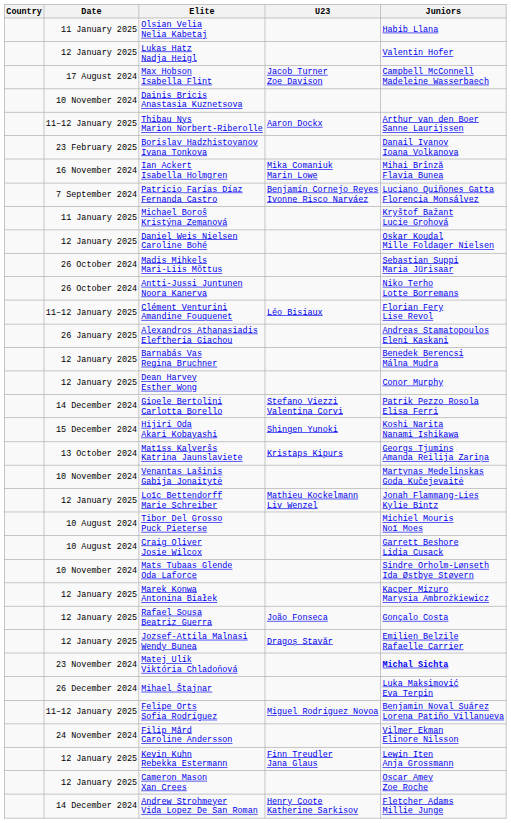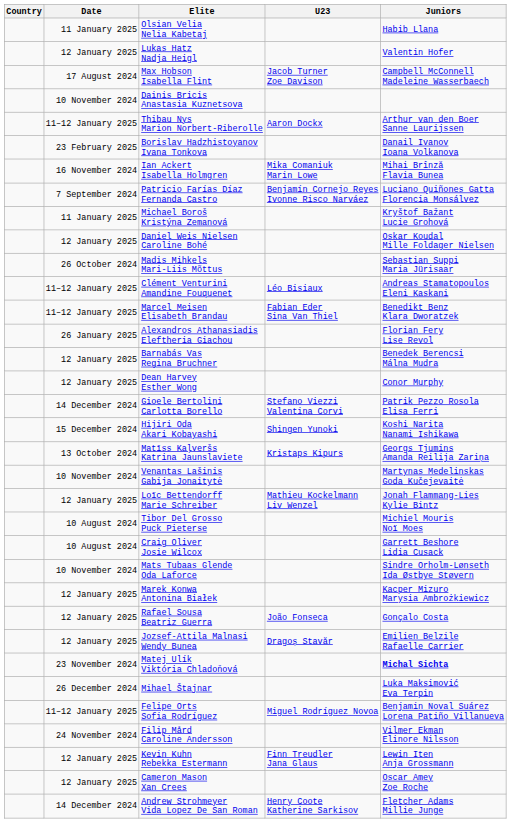 <table class="wikitable">
 <tr>
 <th>Country</th>
 <th>Date</th>
 <th>Elite</th>
 <th>U23</th>
 <th>Juniors</th>
 </tr>
 <tr>
 <td></td>
 <td align=right>11 January 2025</td>
 <td><a href='#'>Olsian Velia</a><br><a href='#'>Nelia Kabetaj</a></td>
 <td></td>
 <td><a href='#'>Habib Llana</a></td>
 </tr>
 <tr>
 <td></td>
 <td align=right>12 January 2025</td>
 <td><a href='#'>Lukas Hatz</a><br><a href='#'>Nadja Heigl</a></td>
 <td></td>
 <td><a href='#'>Valentin Hofer</a><br></td>
 </tr>
 <tr>
 <td></td>
 <td align=right>17 August 2024</td>
 <td><a href='#'>Max Hobson</a><br><a href='#'>Isabella Flint</a></td>
 <td><a href='#'>Jacob Turner</a><br><a href='#'>Zoe Davison</a></td>
 <td><a href='#'>Campbell McConnell</a><br><a href='#'>Madeleine Wasserbaech</a></td>
 </tr>
 <tr>
 <td></td>
 <td align=right>10 November 2024</td>
 <td><a href='#'>Dainis Bricis</a><br><a href='#'>Anastasia Kuznetsova</a></td>
 <td></td>
 <td></td>
 </tr>
 <tr>
 <td></td>
 <td align=right>11–12 January 2025</td>
 <td><a href='#'>Thibau Nys</a><br><a href='#'>Marion Norbert-Riberolle</a></td>
 <td><a href='#'>Aaron Dockx</a></td>
 <td><a href='#'>Arthur van den Boer</a><br><a href='#'>Sanne Laurijssen</a></td>
 </tr>
 <tr>
 <td></td>
 <td align=right>23 February 2025</td>
 <td><a href='#'>Borislav Hadzhistoyanov</a><br><a href='#'>Ivana Tonkova</a></td>
 <td></td>
 <td><a href='#'>Danail Ivanov</a><br><a href='#'>Ioana Volkanova</a></td>
 </tr>
 <tr>
 <td></td>
 <td align=right>16 November 2024</td>
 <td><a href='#'>Ian Ackert</a><br><a href='#'>Isabella Holmgren</a></td>
 <td><a href='#'>Mika Comaniuk</a><br><a href='#'>Marin Lowe</a></td>
 <td><a href='#'>Mihai Brînză</a><br><a href='#'>Flavia Bunea</a></td>
 </tr>
 <tr>
 <td></td>
 <td align=right>7 September 2024</td>
 <td><a href='#'>Patricio Farías Díaz</a><br><a href='#'>Fernanda Castro</a></td>
 <td><a href='#'>Benjamín Cornejo Reyes</a><br><a href='#'>Ivonne Risco Narváez</a></td>
 <td><a href='#'>Luciano Quiñones Gatta</a><br><a href='#'>Florencia Monsálvez</a></td>
 </tr>
 <tr>
 <td></td>
 <td align=right>11 January 2025</td>
 <td><a href='#'>Michael Boroš</a><br><a href='#'>Kristýna Zemanová</a></td>
 <td></td>
 <td><a href='#'>Kryštof Bažant</a><br><a href='#'>Lucie Grohová</a></td>
 </tr>
 <tr>
 <td></td>
 <td align=right>12 January 2025</td>
 <td><a href='#'>Daniel Weis Nielsen</a><br><a href='#'>Caroline Bohé</a></td>
 <td></td>
 <td><a href='#'>Oskar Koudal</a><br><a href='#'>Mille Foldager Nielsen</a></td>
 </tr>
 <tr>
 <td></td>
 <td align=right>26 October 2024</td>
 <td><a href='#'>Madis Mihkels</a><br><a href='#'>Mari-Liis Mõttus</a></td>
 <td></td>
 <td><a href='#'>Sebastian Suppi</a><br><a href='#'>Maria Jürisaar</a></td>
 </tr>
 <tr>
 <td></td>
-<td align=right>26 October 2024</td>
-<td><a href='#'>Antti-Jussi Juntunen</a><br><a href='#'>Noora Kanerva</a></td>
-<td></td>
-<td><a href='#'>Niko Terho</a><br><a href='#'>Lotte Borremans</a></td>
+<td align=right>11–12 January 2025</td>
+<td><a href='#'>Clément Venturini</a><br><a href='#'>Amandine Fouquenet</a></td>
+<td><a href='#'>Léo Bisiaux</a></td>
+<td><a href='#'>Andreas Stamatopoulos</a><br><a href='#'>Eleni Kaskani</a></td>
 </tr>
 <tr>
 <td></td>
 <td align=right>11–12 January 2025</td>
-<td><a href='#'>Clément Venturini</a><br><a href='#'>Amandine Fouquenet</a></td>
-<td><a href='#'>Léo Bisiaux</a></td>
-<td><a href='#'>Florian Fery</a><br><a href='#'>Lise Revol</a></td>
+<td><a href='#'>Marcel Meisen</a><br><a href='#'>Elisabeth Brandau</a></td>
+<td><a href='#'>Fabian Eder</a><br><a href='#'>Sina Van Thiel</a></td>
+<td><a href='#'>Benedikt Benz</a><br><a href='#'>Klara Dworatzek</a></td>
 </tr>
 <tr>
 <td></td>
 <td align=right>26 January 2025</td>
 <td><a href='#'>Alexandros Athanasiadis</a><br><a href='#'>Eleftheria Giachou</a></td>
 <td></td>
-<td><a href='#'>Andreas Stamatopoulos</a><br><a href='#'>Eleni Kaskani</a></td>
+<td><a href='#'>Florian Fery</a><br><a href='#'>Lise Revol</a></td>
 </tr>
 <tr>
 <td></td>
 <td align=right>12 January 2025</td>
 <td><a href='#'>Barnabás Vas</a><br><a href='#'>Regina Bruchner</a></td>
 <td></td>
 <td><a href='#'>Benedek Berencsi</a><br><a href='#'>Málna Mudra</a></td>
 </tr>
 <tr>
 <td></td>
 <td align=right>12 January 2025</td>
 <td><a href='#'>Dean Harvey</a><br><a href='#'>Esther Wong</a></td>
 <td></td>
 <td><a href='#'>Conor Murphy</a></td>
 </tr>
 <tr>
 <td></td>
 <td align=right>14 December 2024</td>
 <td><a href='#'>Gioele Bertolini</a><br><a href='#'>Carlotta Borello</a></td>
 <td><a href='#'>Stefano Viezzi</a><br><a href='#'>Valentina Corvi</a></td>
 <td><a href='#'>Patrik Pezzo Rosola</a><br><a href='#'>Elisa Ferri</a></td>
 </tr>
 <tr>
 <td></td>
 <td align=right>15 December 2024</td>
 <td><a href='#'>Hijiri Oda</a><br><a href='#'>Akari Kobayashi</a></td>
 <td><a href='#'>Shingen Yunoki</a></td>
 <td><a href='#'>Koshi Narita</a><br><a href='#'>Nanami Ishikawa</a></td>
 </tr>
 <tr>
 <td></td>
 <td align=right>13 October 2024</td>
 <td><a href='#'>Matīss Kaļveršs</a><br><a href='#'>Katrina Jaunslaviete</a></td>
 <td><a href='#'>Kristaps Kipurs</a></td>
 <td><a href='#'>Georgs Tjumins</a><br><a href='#'>Amanda Reilija Zariņa</a></td>
 </tr>
 <tr>
 <td></td>
 <td align=right>10 November 2024</td>
 <td><a href='#'>Venantas Lašinis</a><br><a href='#'>Gabija Jonaitytė</a></td>
 <td></td>
 <td><a href='#'>Martynas Medelinskas</a><br><a href='#'>Goda Kučejevaitė</a></td>
 </tr>
 <tr>
 <td></td>
 <td align=right>12 January 2025</td>
 <td><a href='#'>Loïc Bettendorff</a><br><a href='#'>Marie Schreiber</a></td>
 <td><a href='#'>Mathieu Kockelmann</a><br><a href='#'>Liv Wenzel</a></td>
 <td><a href='#'>Jonah Flammang-Lies</a><br><a href='#'>Kylie Bintz</a></td>
 </tr>
 <tr>
 <td></td>
 <td align=right>10 August 2024</td>
 <td><a href='#'>Tibor Del Grosso</a><br><a href='#'>Puck Pieterse</a></td>
 <td></td>
 <td><a href='#'>Michiel Mouris</a><br><a href='#'>Noï Moes</a></td>
 </tr>
 <tr>
 <td></td>
 <td align=right>10 August 2024</td>
 <td><a href='#'>Craig Oliver</a><br><a href='#'>Josie Wilcox</a></td>
 <td></td>
 <td><a href='#'>Garrett Beshore</a><br><a href='#'>Lidia Cusack</a></td>
 </tr>
 <tr>
 <td></td>
 <td align=right>10 November 2024</td>
 <td><a href='#'>Mats Tubaas Glende</a><br><a href='#'>Oda Laforce</a></td>
 <td></td>
 <td><a href='#'>Sindre Orholm-Lønseth</a><br><a href='#'>Ida Østbye Støvern</a></td>
 </tr>
 <tr>
 <td></td>
 <td align=right>12 January 2025</td>
 <td><a href='#'>Marek Konwa</a><br><a href='#'>Antonina Białek</a></td>
 <td></td>
 <td><a href='#'>Kacper Mizuro</a><br><a href='#'>Marysia Ambrożkiewicz</a></td>
 </tr>
 <tr>
 <td></td>
 <td align=right>12 January 2025</td>
 <td><a href='#'>Rafael Sousa</a><br><a href='#'>Beatriz Guerra</a></td>
 <td><a href='#'>João Fonseca</a></td>
 <td><a href='#'>Gonçalo Costa</a></td>
 </tr>
 <tr>
 <td></td>
 <td align=right>12 January 2025</td>
 <td><a href='#'>Jozsef-Attila Malnasi</a><br><a href='#'>Wendy Bunea</a></td>
 <td><a href='#'>Dragoș Stavăr</a></td>
 <td><a href='#'>Emilien Belzile</a><br><a href='#'>Rafaelle Carrier</a></td>
 </tr>
 <tr>
 <td></td>
 <td align=right>23 November 2024</td>
 <td><a href='#'>Matej Ulík</a><br><a href='#'>Viktória Chladoňová</a></td>
 <td></td>
 <td><strong><a href='#'>Michal Sichta</a></strong></td>
 </tr>
 <tr>
 <td></td>
 <td align=right>26 December 2024</td>
 <td><a href='#'>Mihael Štajnar</a></td>
 <td></td>
 <td><a href='#'>Luka Maksimović</a><br><a href='#'>Eva Terpin</a></td>
 </tr>
 <tr>
 <td></td>
 <td align=right>11–12 January 2025</td>
 <td><a href='#'>Felipe Orts</a><br><a href='#'>Sofia Rodríguez</a></td>
 <td><a href='#'>Miguel Rodríguez Novoa</a></td>
 <td><a href='#'>Benjamin Noval Suárez</a><br><a href='#'>Lorena Patiño Villanueva</a></td>
 </tr>
 <tr>
 <td></td>
 <td align=right>24 November 2024</td>
 <td><a href='#'>Filip Mård</a><br><a href='#'>Caroline Andersson</a></td>
 <td></td>
 <td><a href='#'>Vilmer Ekman</a><br><a href='#'>Elinore Nilsson</a></td>
 </tr>
 <tr>
 <td></td>
 <td align=right>12 January 2025</td>
 <td><a href='#'>Kevin Kuhn</a><br><a href='#'>Rebekka Estermann</a></td>
 <td><a href='#'>Finn Treudler</a><br><a href='#'>Jana Glaus</a></td>
 <td><a href='#'>Lewin Iten</a><br><a href='#'>Anja Grossmann</a></td>
 </tr>
 <tr>
 <td></td>
 <td align=right>12 January 2025</td>
 <td><a href='#'>Cameron Mason</a><br><a href='#'>Xan Crees</a></td>
 <td></td>
 <td><a href='#'>Oscar Amey</a><br><a href='#'>Zoe Roche</a></td>
 </tr>
 <tr>
 <td></td>
 <td align=right>14 December 2024</td>
 <td><a href='#'>Andrew Strohmeyer</a><br><a href='#'>Vida Lopez De San Roman</a></td>
 <td><a href='#'>Henry Coote</a><br><a href='#'>Katherine Sarkisov</a></td>
 <td><a href='#'>Fletcher Adams</a><br><a href='#'>Millie Junge</a></td>
 </tr>
 </table>
